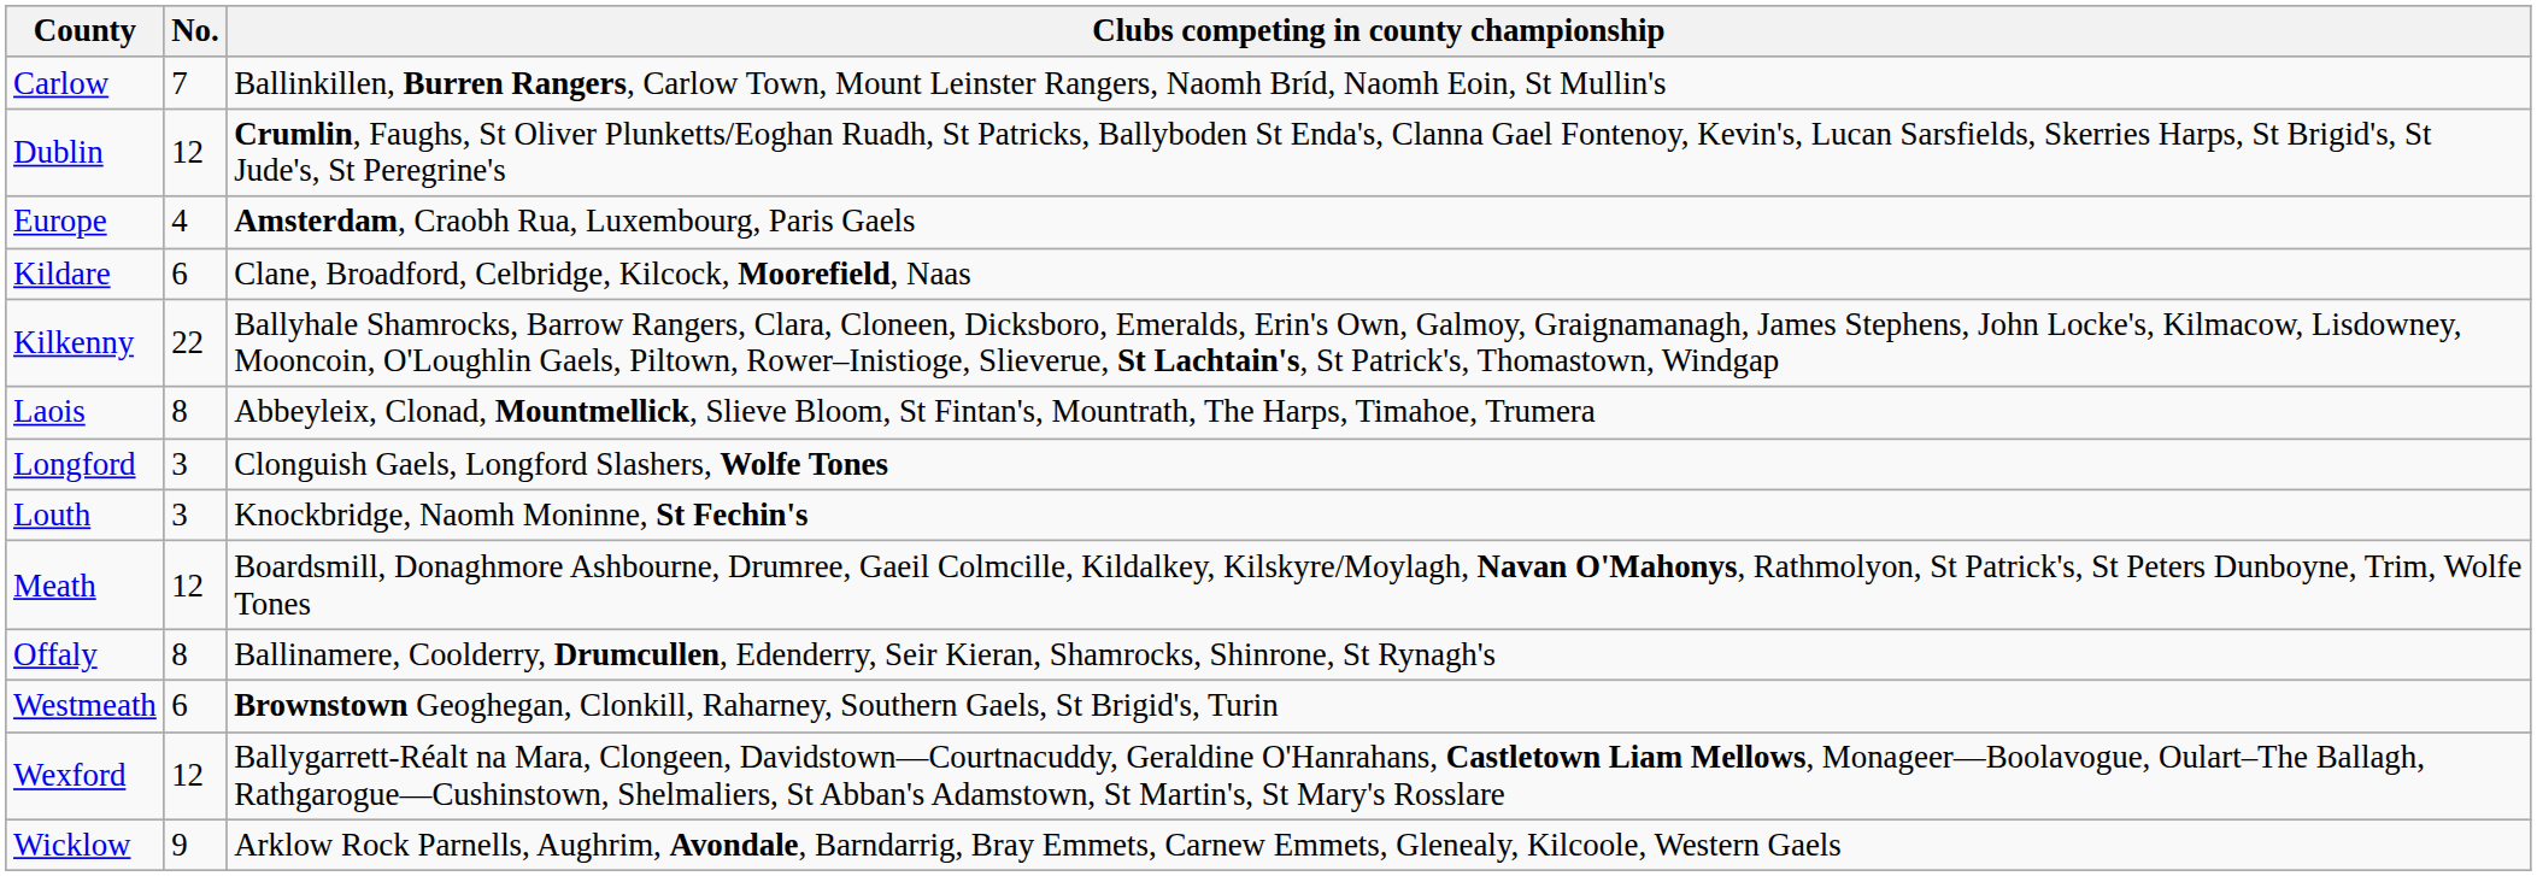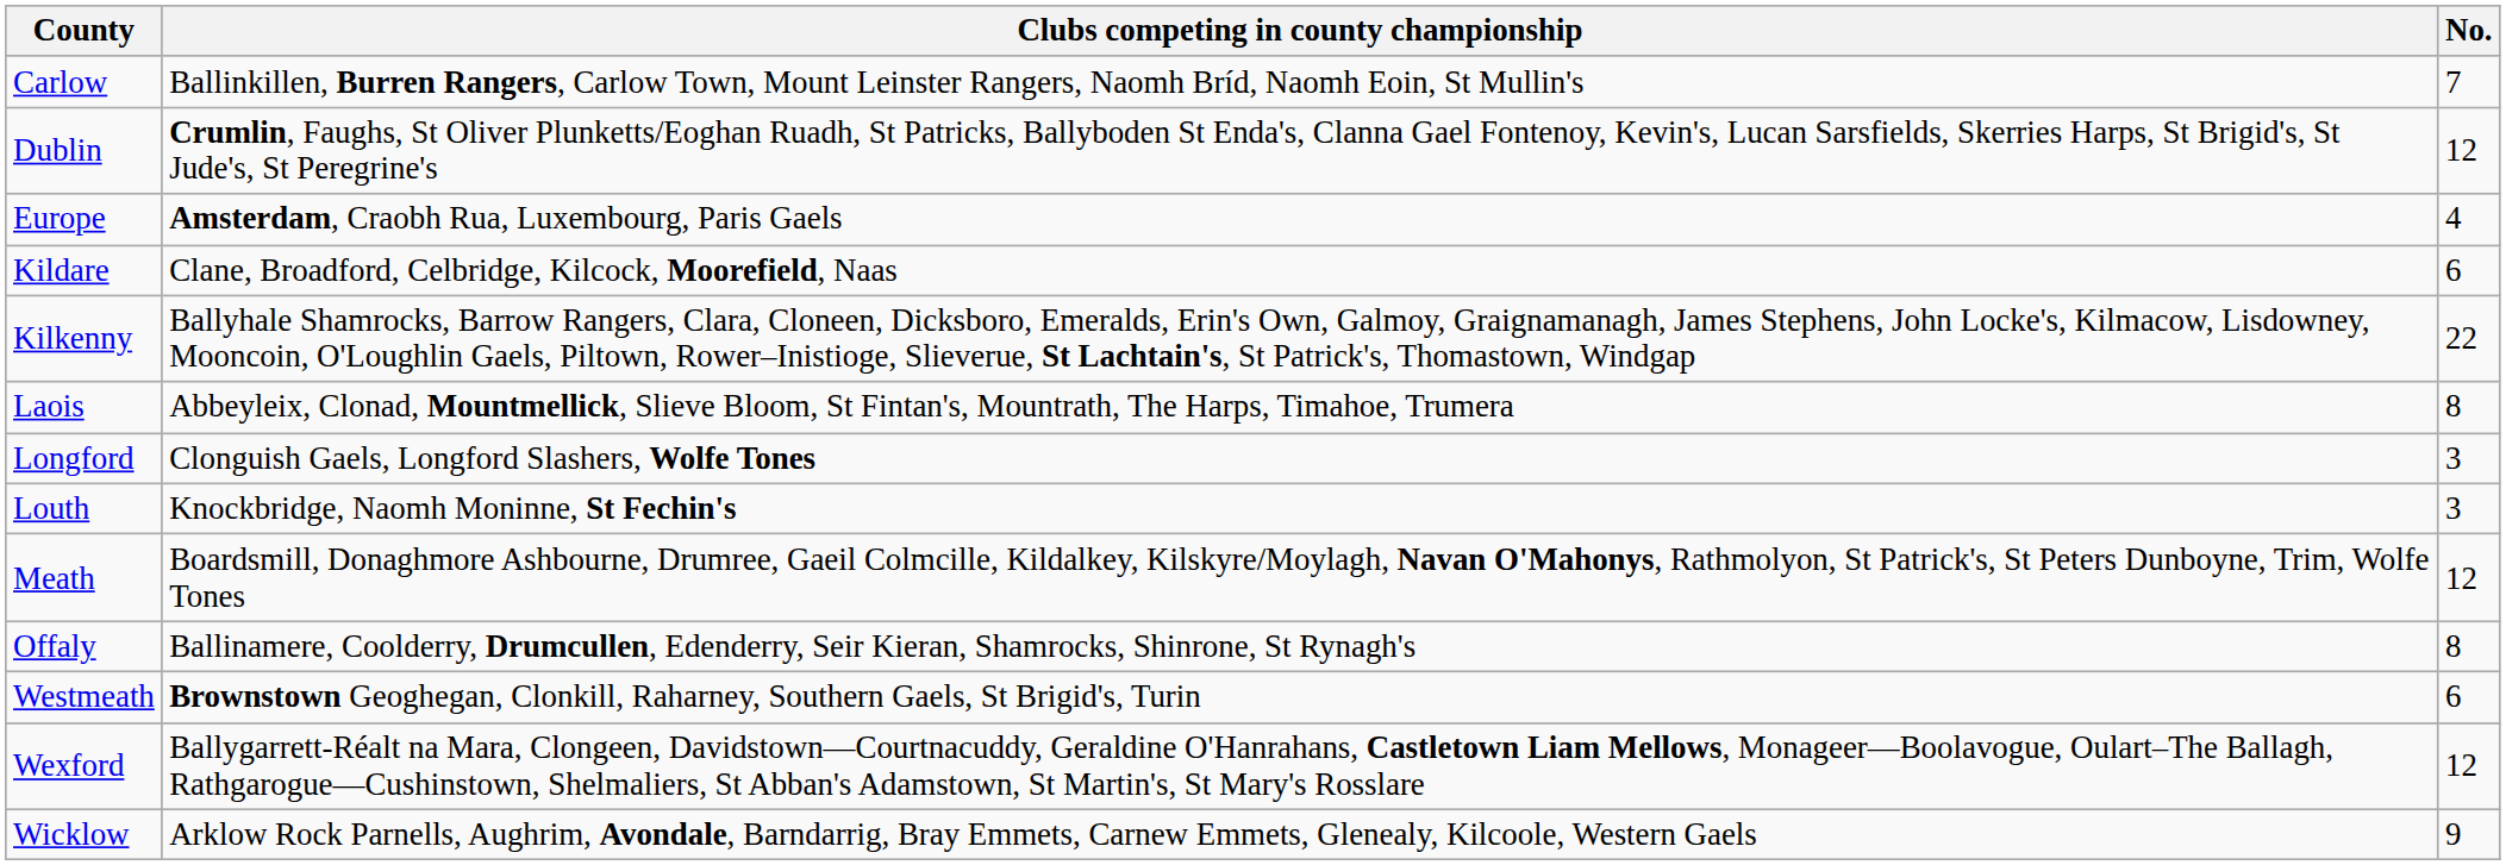 <table class="wikitable sortable">
 <tr>
 <th>County</th>
+<th><strong>Clubs competing in county championship</strong></th>
 <th>No.</th>
-<th><strong>Clubs competing in county championship</strong></th>
 </tr>
 <tr>
 <td> <a href='#'>Carlow</a></td>
+<td>Ballinkillen, <strong>Burren Rangers</strong>, Carlow Town, Mount Leinster Rangers, Naomh Bríd, Naomh Eoin, St Mullin's</td>
 <td>7</td>
-<td>Ballinkillen, <strong>Burren Rangers</strong>, Carlow Town, Mount Leinster Rangers, Naomh Bríd, Naomh Eoin, St Mullin's</td>
 </tr>
 <tr>
 <td> <a href='#'>Dublin</a></td>
+<td><strong>Crumlin</strong>, Faughs, St Oliver Plunketts/Eoghan Ruadh, St Patricks, Ballyboden St Enda's, Clanna Gael Fontenoy, Kevin's, Lucan Sarsfields, Skerries Harps, St Brigid's, St Jude's, St Peregrine's</td>
 <td>12</td>
-<td><strong>Crumlin</strong>, Faughs, St Oliver Plunketts/Eoghan Ruadh, St Patricks, Ballyboden St Enda's, Clanna Gael Fontenoy, Kevin's, Lucan Sarsfields, Skerries Harps, St Brigid's, St Jude's, St Peregrine's</td>
 </tr>
 <tr>
 <td> <a href='#'>Europe</a></td>
+<td><strong>Amsterdam</strong>, Craobh Rua, Luxembourg, Paris Gaels</td>
 <td>4</td>
-<td><strong>Amsterdam</strong>, Craobh Rua, Luxembourg, Paris Gaels</td>
 </tr>
 <tr>
 <td> <a href='#'>Kildare</a></td>
+<td>Clane, Broadford, Celbridge, Kilcock, <strong>Moorefield</strong>, Naas</td>
 <td>6</td>
-<td>Clane, Broadford, Celbridge, Kilcock, <strong>Moorefield</strong>, Naas</td>
 </tr>
 <tr>
 <td> <a href='#'>Kilkenny</a></td>
+<td>Ballyhale Shamrocks, Barrow Rangers, Clara, Cloneen, Dicksboro, Emeralds, Erin's Own, Galmoy, Graignamanagh, James Stephens, John Locke's, Kilmacow, Lisdowney, Mooncoin, O'Loughlin Gaels, Piltown, Rower–Inistioge, Slieverue, <strong>St Lachtain's</strong>, St Patrick's, Thomastown, Windgap</td>
 <td>22</td>
-<td>Ballyhale Shamrocks, Barrow Rangers, Clara, Cloneen, Dicksboro, Emeralds, Erin's Own, Galmoy, Graignamanagh, James Stephens, John Locke's, Kilmacow, Lisdowney, Mooncoin, O'Loughlin Gaels, Piltown, Rower–Inistioge, Slieverue, <strong>St Lachtain's</strong>, St Patrick's, Thomastown, Windgap</td>
 </tr>
 <tr>
 <td> <a href='#'>Laois</a></td>
+<td>Abbeyleix, Clonad, <strong>Mountmellick</strong>, Slieve Bloom, St Fintan's, Mountrath, The Harps, Timahoe, Trumera</td>
 <td>8</td>
-<td>Abbeyleix, Clonad, <strong>Mountmellick</strong>, Slieve Bloom, St Fintan's, Mountrath, The Harps, Timahoe, Trumera</td>
 </tr>
 <tr>
 <td> <a href='#'>Longford</a></td>
+<td>Clonguish Gaels, Longford Slashers, <strong>Wolfe Tones</strong></td>
 <td>3</td>
-<td>Clonguish Gaels, Longford Slashers, <strong>Wolfe Tones</strong></td>
 </tr>
 <tr>
 <td> <a href='#'>Louth</a></td>
+<td>Knockbridge, Naomh Moninne, <strong>St Fechin's</strong></td>
 <td>3</td>
-<td>Knockbridge, Naomh Moninne, <strong>St Fechin's</strong></td>
 </tr>
 <tr>
 <td> <a href='#'>Meath</a></td>
+<td>Boardsmill, Donaghmore Ashbourne, Drumree, Gaeil Colmcille, Kildalkey, Kilskyre/Moylagh, <strong>Navan O'Mahonys</strong>, Rathmolyon, St Patrick's, St Peters Dunboyne, Trim, Wolfe Tones</td>
 <td>12</td>
-<td>Boardsmill, Donaghmore Ashbourne, Drumree, Gaeil Colmcille, Kildalkey, Kilskyre/Moylagh, <strong>Navan O'Mahonys</strong>, Rathmolyon, St Patrick's, St Peters Dunboyne, Trim, Wolfe Tones</td>
 </tr>
 <tr>
 <td> <a href='#'>Offaly</a></td>
+<td>Ballinamere, Coolderry, <strong>Drumcullen</strong>, Edenderry, Seir Kieran, Shamrocks, Shinrone, St Rynagh's</td>
 <td>8</td>
-<td>Ballinamere, Coolderry, <strong>Drumcullen</strong>, Edenderry, Seir Kieran, Shamrocks, Shinrone, St Rynagh's</td>
 </tr>
 <tr>
 <td> <a href='#'>Westmeath</a></td>
+<td><strong>Brownstown</strong> Geoghegan, Clonkill, Raharney, Southern Gaels, St Brigid's, Turin</td>
 <td>6</td>
-<td><strong>Brownstown</strong> Geoghegan, Clonkill, Raharney, Southern Gaels, St Brigid's, Turin</td>
 </tr>
 <tr>
 <td> <a href='#'>Wexford</a></td>
+<td>Ballygarrett-Réalt na Mara, Clongeen, Davidstown—Courtnacuddy, Geraldine O'Hanrahans, <strong>Castletown Liam Mellows</strong>, Monageer—Boolavogue, Oulart–The Ballagh, Rathgarogue—Cushinstown, Shelmaliers, St Abban's Adamstown, St Martin's, St Mary's Rosslare</td>
 <td>12</td>
-<td>Ballygarrett-Réalt na Mara, Clongeen, Davidstown—Courtnacuddy, Geraldine O'Hanrahans, <strong>Castletown Liam Mellows</strong>, Monageer—Boolavogue, Oulart–The Ballagh, Rathgarogue—Cushinstown, Shelmaliers, St Abban's Adamstown, St Martin's, St Mary's Rosslare</td>
 </tr>
 <tr>
 <td> <a href='#'>Wicklow</a></td>
+<td>Arklow Rock Parnells, Aughrim, <strong>Avondale</strong>, Barndarrig, Bray Emmets, Carnew Emmets, Glenealy, Kilcoole, Western Gaels</td>
 <td>9</td>
-<td>Arklow Rock Parnells, Aughrim, <strong>Avondale</strong>, Barndarrig, Bray Emmets, Carnew Emmets, Glenealy, Kilcoole, Western Gaels</td>
 </tr>
 </table>
